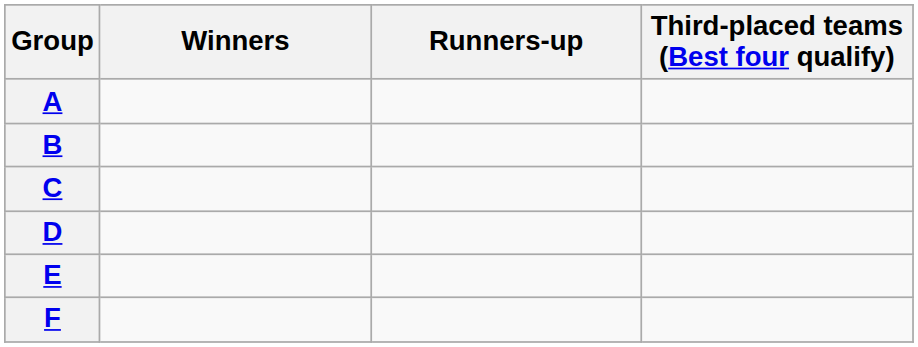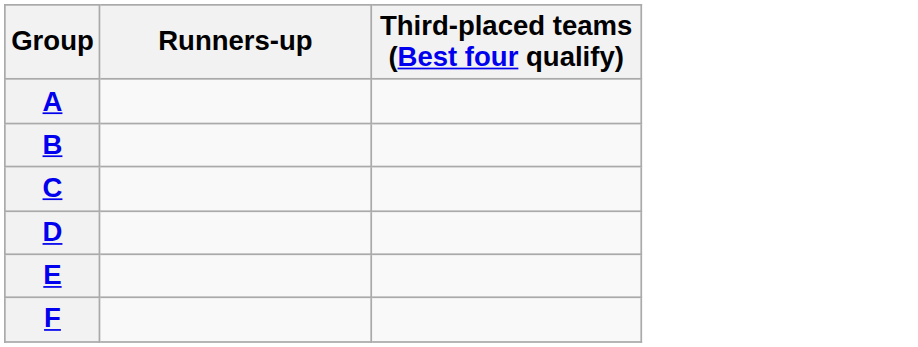 <table class=wikitable>
 <tr>
 <th>Group</th>
-<th width="150">Winners</th>
 <th width="150">Runners-up</th>
 <th width="150">Third-placed teams<br>(<a href='#'>Best four</a> qualify)</th>
 </tr>
 <tr>
 <th><a href='#'>A</a></th>
 <td></td>
 <td></td>
-<td></td>
 </tr>
 <tr>
 <th><a href='#'>B</a></th>
-<td></td>
 <td></td>
 <td></td>
 </tr>
 <tr>
 <th><a href='#'>C</a></th>
 <td></td>
 <td></td>
-<td></td>
 </tr>
 <tr>
 <th><a href='#'>D</a></th>
-<td></td>
 <td></td>
 <td></td>
 </tr>
 <tr>
 <th><a href='#'>E</a></th>
 <td></td>
 <td></td>
-<td></td>
 </tr>
 <tr>
 <th><a href='#'>F</a></th>
 <td></td>
 <td></td>
-<td></td>
 </tr>
 </table>
